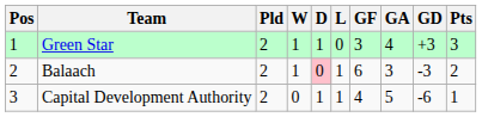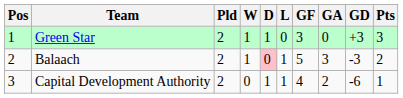 <table class="wikitable">
 <tr>
 <th>Pos</th>
 <th>Team</th>
 <th>Pld</th>
 <th>W</th>
 <th>D</th>
 <th>L</th>
 <th>GF</th>
 <th>GA</th>
 <th>GD</th>
 <th>Pts</th>
 </tr>
 <tr style="background:#bfc">
 <td>1</td>
 <td><a href='#'>Green Star</a></td>
 <td>2</td>
 <td>1</td>
 <td>1</td>
 <td>0</td>
 <td>3</td>
-<td>4</td>
+<td>0</td>
 <td>+3</td>
 <td>3</td>
 </tr>
 <tr>
 <td>2</td>
 <td>Balaach</td>
 <td>2</td>
 <td>1</td>
 <td style="background: pink;">0</td>
 <td>1</td>
-<td>6</td>
+<td>5</td>
 <td>3</td>
 <td>-3</td>
 <td>2</td>
 </tr>
 <tr>
 <td>3</td>
 <td>Capital Development Authority</td>
 <td>2</td>
 <td>0</td>
 <td>1</td>
 <td>1</td>
 <td>4</td>
-<td>5</td>
+<td>2</td>
 <td>-6</td>
 <td>1</td>
 </tr>
 </table>
